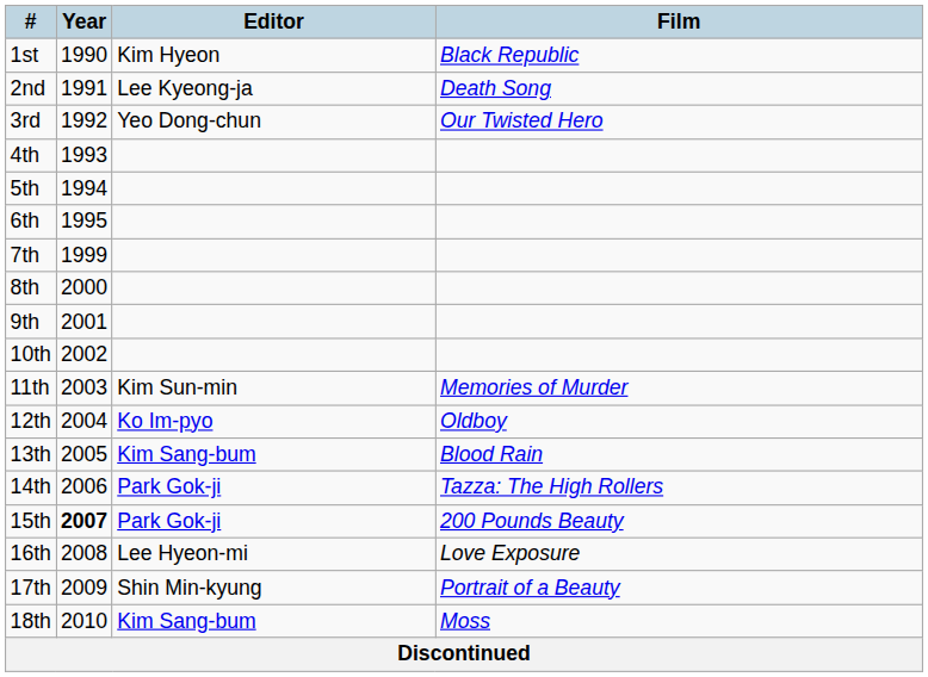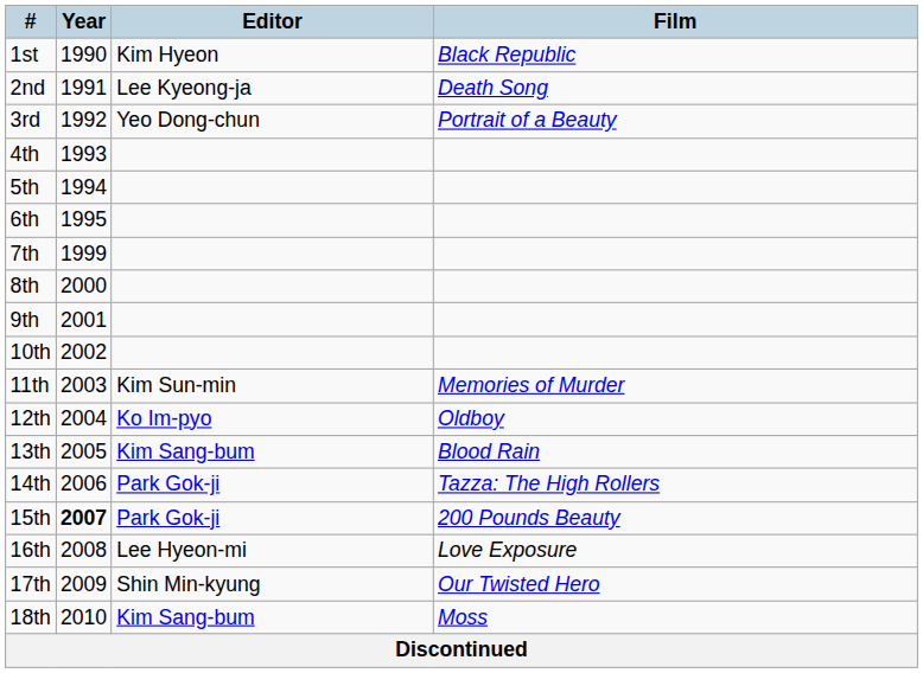 <table class="wikitable" style="width:700px">
 <tr>
 <th style="background:#BED5E1; width:10px">#</th>
 <th style="background:#BED5E1; width:10px">Year</th>
 <th style="background:#BED5E1;">Editor</th>
 <th style="background:#BED5E1;">Film</th>
 </tr>
 <tr>
 <td>1st</td>
 <td>1990</td>
 <td>Kim Hyeon</td>
 <td><em><a href='#'>Black Republic</a></em></td>
 </tr>
 <tr>
 <td>2nd</td>
 <td>1991</td>
 <td>Lee Kyeong-ja</td>
 <td><em><a href='#'>Death Song</a></em></td>
 </tr>
 <tr>
 <td>3rd</td>
 <td>1992</td>
 <td>Yeo Dong-chun</td>
-<td><em><a href='#'>Our Twisted Hero</a></em></td>
+<td><em><a href='#'>Portrait of a Beauty</a></em></td>
 </tr>
 <tr>
 <td>4th</td>
 <td>1993</td>
 <td></td>
 <td></td>
 </tr>
 <tr>
 <td>5th</td>
 <td>1994</td>
 <td></td>
 <td></td>
 </tr>
 <tr>
 <td>6th</td>
 <td>1995</td>
 <td></td>
 <td></td>
 </tr>
 <tr>
 <td>7th</td>
 <td>1999</td>
 <td></td>
 <td></td>
 </tr>
 <tr>
 <td>8th</td>
 <td>2000</td>
 <td></td>
 <td></td>
 </tr>
 <tr>
 <td>9th</td>
 <td>2001</td>
 <td></td>
 <td></td>
 </tr>
 <tr>
 <td>10th</td>
 <td>2002</td>
 <td></td>
 <td></td>
 </tr>
 <tr>
 <td>11th</td>
 <td>2003</td>
 <td>Kim Sun-min</td>
 <td><em><a href='#'>Memories of Murder</a></em></td>
 </tr>
 <tr>
 <td>12th</td>
 <td>2004</td>
 <td><a href='#'>Ko Im-pyo</a></td>
 <td><em><a href='#'>Oldboy</a></em></td>
 </tr>
 <tr>
 <td>13th</td>
 <td>2005</td>
 <td><a href='#'>Kim Sang-bum</a></td>
 <td><em><a href='#'>Blood Rain</a></em></td>
 </tr>
 <tr>
 <td>14th</td>
 <td>2006</td>
 <td><a href='#'>Park Gok-ji</a></td>
 <td><em><a href='#'>Tazza: The High Rollers</a></em></td>
 </tr>
 <tr>
 <td>15th</td>
 <td><strong>2007</strong></td>
 <td><a href='#'>Park Gok-ji</a></td>
 <td><em><a href='#'>200 Pounds Beauty</a></em></td>
 </tr>
 <tr>
 <td>16th</td>
 <td>2008</td>
 <td>Lee Hyeon-mi</td>
 <td><em>Love Exposure</em></td>
 </tr>
 <tr>
 <td>17th</td>
 <td>2009</td>
 <td>Shin Min-kyung</td>
-<td><em><a href='#'>Portrait of a Beauty</a></em></td>
+<td><em><a href='#'>Our Twisted Hero</a></em></td>
 </tr>
 <tr>
 <td>18th</td>
 <td>2010</td>
 <td><a href='#'>Kim Sang-bum</a></td>
 <td><em><a href='#'>Moss</a></em></td>
 </tr>
 <tr align=center>
 <th colspan="4">Discontinued</th>
 </tr>
 </table>
